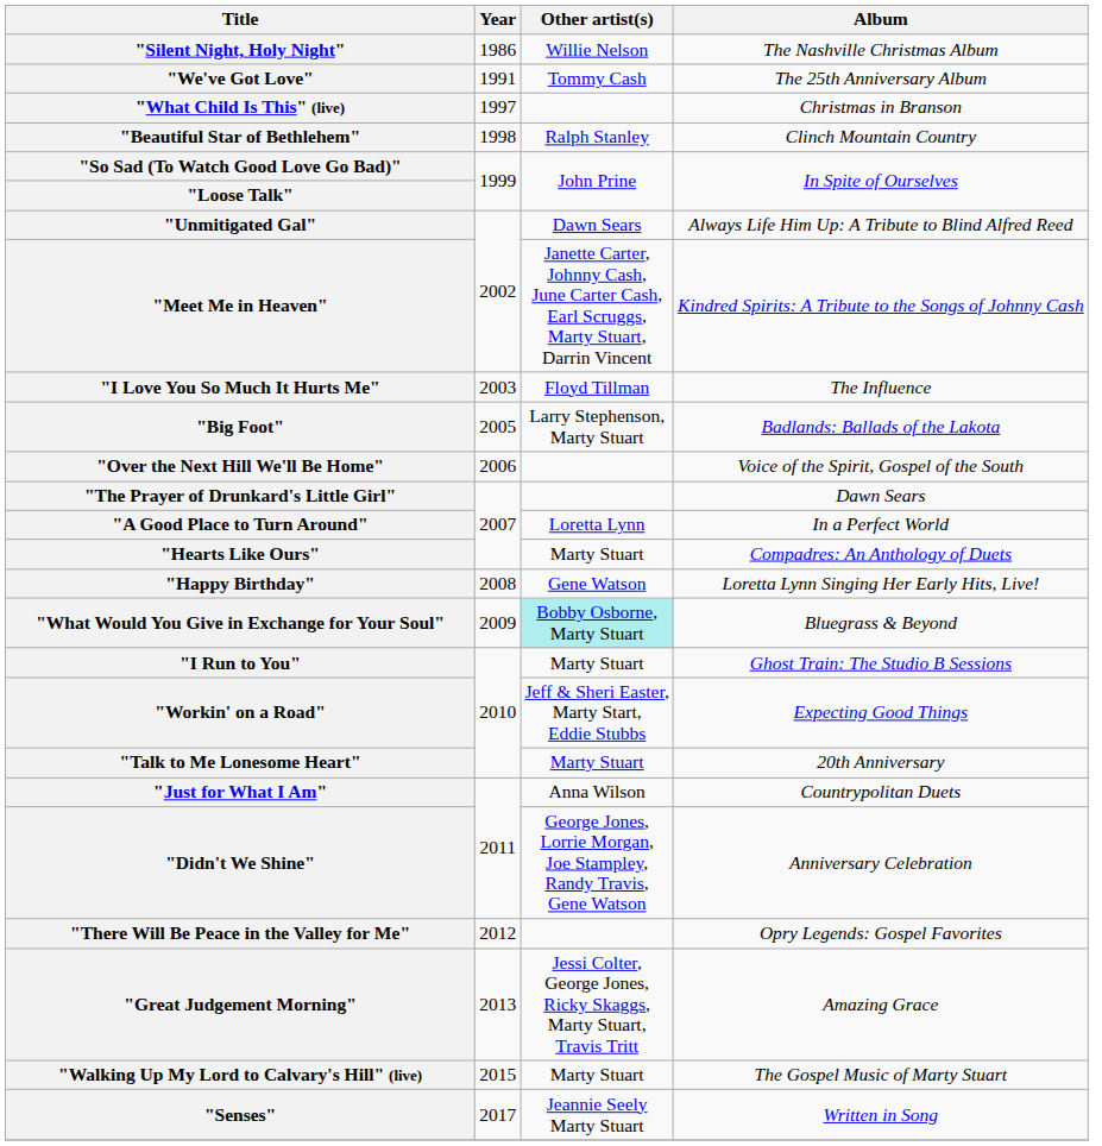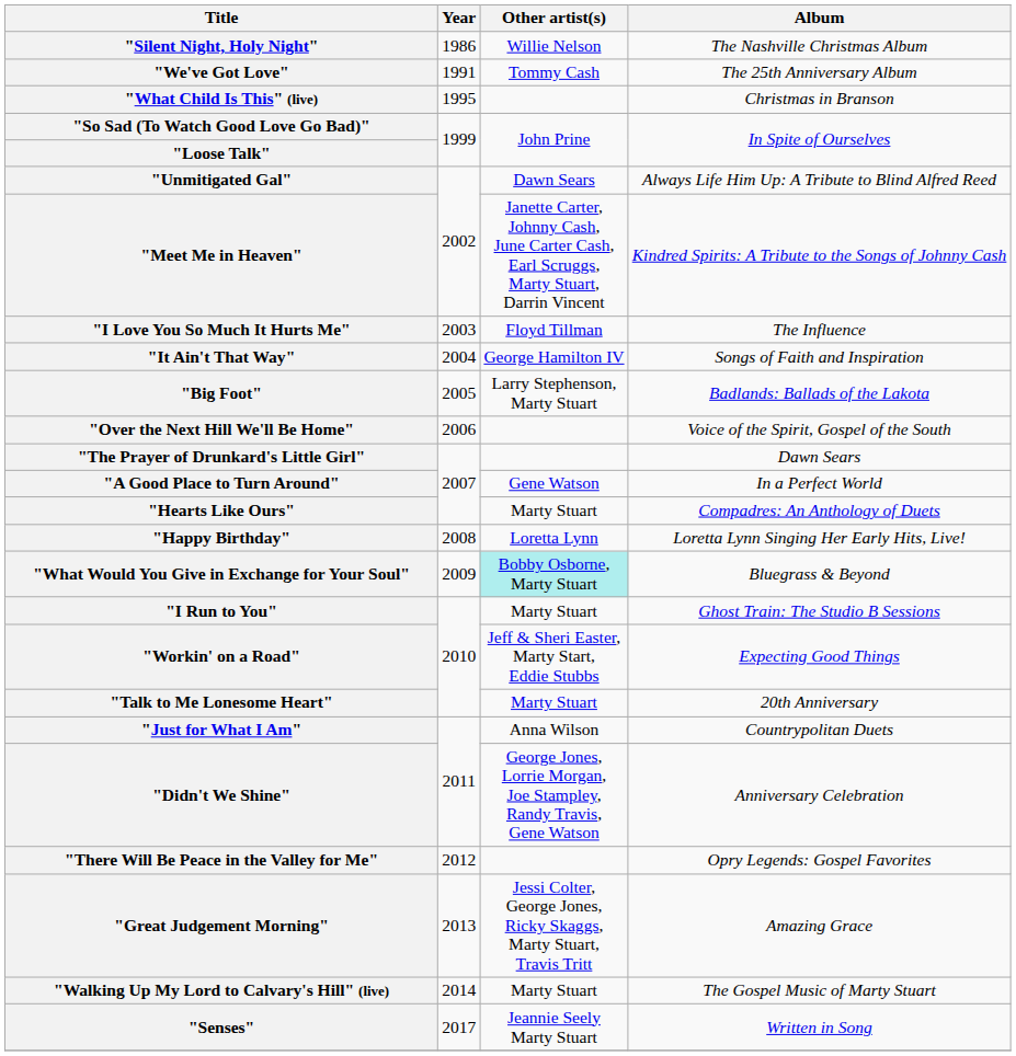 <table class="wikitable plainrowheaders" style="text-align:center;" border="1">
 <tr>
 <th scope="col" style="width:25em;">Title</th>
 <th scope="col">Year</th>
 <th scope="col">Other artist(s)</th>
 <th scope="col">Album</th>
 </tr>
 <tr>
 <th scope="row">"<a href='#'>Silent Night, Holy Night</a>"</th>
 <td>1986</td>
 <td><a href='#'>Willie Nelson</a></td>
 <td><em>The Nashville Christmas Album</em></td>
 </tr>
 <tr>
 <th scope="row">"We've Got Love"</th>
 <td>1991</td>
 <td><a href='#'>Tommy Cash</a></td>
 <td><em>The 25th Anniversary Album</em></td>
 </tr>
 <tr>
 <th scope="row">"<a href='#'>What Child Is This</a>" <small>(live)</small></th>
-<td>1997</td>
+<td>1995</td>
 <td></td>
 <td><em>Christmas in Branson</em></td>
-</tr>
-<tr>
-<th scope="row">"Beautiful Star of Bethlehem"</th>
-<td>1998</td>
-<td><a href='#'>Ralph Stanley</a></td>
-<td><em>Clinch Mountain Country</em></td>
 </tr>
 <tr>
 <th scope="row">"So Sad (To Watch Good Love Go Bad)"</th>
 <td rowspan="2">1999</td>
 <td rowspan="2"><a href='#'>John Prine</a></td>
 <td rowspan="2"><em><a href='#'>In Spite of Ourselves</a></em></td>
 </tr>
 <tr>
 <th scope="row">"Loose Talk"</th>
 </tr>
 <tr>
 <th scope="row">"Unmitigated Gal"</th>
 <td rowspan="2">2002</td>
 <td><a href='#'>Dawn Sears</a></td>
 <td><em>Always Life Him Up: A Tribute to Blind Alfred Reed</em></td>
 </tr>
 <tr>
 <th scope="row">"Meet Me in Heaven"</th>
 <td><a href='#'>Janette Carter</a>,<br><a href='#'>Johnny Cash</a>,<br><a href='#'>June Carter Cash</a>,<br><a href='#'>Earl Scruggs</a>,<br><a href='#'>Marty Stuart</a>,<br>Darrin Vincent</td>
 <td><em><a href='#'>Kindred Spirits: A Tribute to the Songs of Johnny Cash</a></em></td>
 </tr>
 <tr>
 <th scope="row">"I Love You So Much It Hurts Me"</th>
 <td>2003</td>
 <td><a href='#'>Floyd Tillman</a></td>
 <td><em>The Influence</em></td>
 </tr>
 <tr>
+<th scope="row">"It Ain't That Way"</th>
+<td>2004</td>
+<td><a href='#'>George Hamilton IV</a></td>
+<td><em>Songs of Faith and Inspiration</em></td>
+</tr>
+<tr>
 <th scope="row">"Big Foot"</th>
 <td>2005</td>
 <td>Larry Stephenson,<br>Marty Stuart</td>
 <td><em><a href='#'>Badlands: Ballads of the Lakota</a></em></td>
 </tr>
 <tr>
 <th scope="row">"Over the Next Hill We'll Be Home"</th>
 <td>2006</td>
 <td></td>
 <td><em>Voice of the Spirit, Gospel of the South</em></td>
 </tr>
 <tr>
 <th scope="row">"The Prayer of Drunkard's Little Girl"</th>
 <td rowspan="3">2007</td>
 <td></td>
 <td><em>Dawn Sears</em></td>
 </tr>
 <tr>
 <th scope="row">"A Good Place to Turn Around"</th>
-<td><a href='#'>Loretta Lynn</a></td>
+<td><a href='#'>Gene Watson</a></td>
 <td><em>In a Perfect World</em></td>
 </tr>
 <tr>
 <th scope="row">"Hearts Like Ours"</th>
 <td>Marty Stuart</td>
 <td><em><a href='#'>Compadres: An Anthology of Duets</a></em></td>
 </tr>
 <tr>
 <th scope="row">"Happy Birthday"</th>
 <td>2008</td>
-<td><a href='#'>Gene Watson</a></td>
+<td><a href='#'>Loretta Lynn</a></td>
 <td><em>Loretta Lynn Singing Her Early Hits, Live!</em></td>
 </tr>
 <tr>
 <th scope="row">"What Would You Give in Exchange for Your Soul"</th>
 <td>2009</td>
 <td style="background: paleturquoise;"><a href='#'>Bobby Osborne</a>,<br>Marty Stuart</td>
 <td><em>Bluegrass & Beyond</em></td>
 </tr>
 <tr>
 <th scope="row">"I Run to You"</th>
 <td rowspan="3">2010</td>
 <td>Marty Stuart</td>
 <td><em><a href='#'>Ghost Train: The Studio B Sessions</a></em></td>
 </tr>
 <tr>
 <th scope="row">"Workin' on a Road"</th>
 <td><a href='#'>Jeff & Sheri Easter</a>,<br>Marty Start,<br><a href='#'>Eddie Stubbs</a></td>
 <td><em><a href='#'>Expecting Good Things</a></em></td>
 </tr>
 <tr>
 <th scope="row">"Talk to Me Lonesome Heart"</th>
 <td><a href='#'>Marty Stuart</a></td>
 <td><em>20th Anniversary</em></td>
 </tr>
 <tr>
 <th scope="row">"<a href='#'>Just for What I Am</a>"</th>
 <td rowspan="2">2011</td>
 <td>Anna Wilson</td>
 <td><em>Countrypolitan Duets</em></td>
 </tr>
 <tr>
 <th scope="row">"Didn't We Shine"</th>
 <td><a href='#'>George Jones</a>,<br><a href='#'>Lorrie Morgan</a>,<br><a href='#'>Joe Stampley</a>,<br><a href='#'>Randy Travis</a>,<br><a href='#'>Gene Watson</a></td>
 <td><em>Anniversary Celebration</em></td>
 </tr>
 <tr>
 <th scope="row">"There Will Be Peace in the Valley for Me"</th>
 <td>2012</td>
 <td></td>
 <td><em>Opry Legends: Gospel Favorites</em></td>
 </tr>
 <tr>
 <th scope="row">"Great Judgement Morning"</th>
 <td>2013</td>
 <td><a href='#'>Jessi Colter</a>,<br>George Jones,<br><a href='#'>Ricky Skaggs</a>,<br>Marty Stuart,<br><a href='#'>Travis Tritt</a></td>
 <td><em>Amazing Grace</em></td>
 </tr>
 <tr>
 <th scope="row">"Walking Up My Lord to Calvary's Hill" <small>(live)</small></th>
-<td>2015</td>
+<td>2014</td>
 <td>Marty Stuart</td>
 <td><em>The Gospel Music of Marty Stuart</em></td>
 </tr>
 <tr>
 <th scope="row">"Senses"</th>
 <td>2017</td>
 <td><a href='#'>Jeannie Seely</a><br>Marty Stuart</td>
 <td><em><a href='#'>Written in Song</a></em></td>
 </tr>
 <tr>
 </tr>
 </table>
